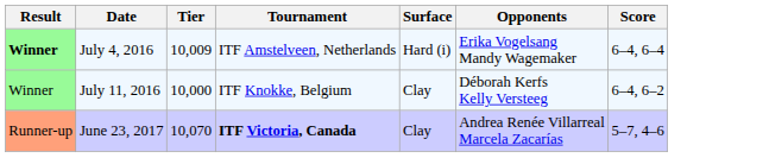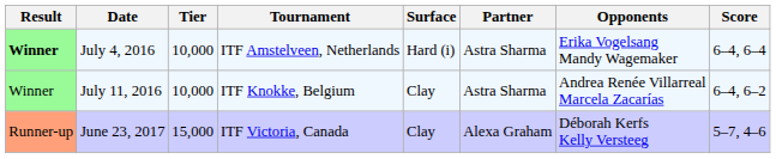 <table class="sortable wikitable">
 <tr>
 <th>Result</th>
 <th>Date</th>
 <th>Tier</th>
 <th>Tournament</th>
 <th>Surface</th>
+<th>Partner</th>
 <th>Opponents</th>
 <th class="unsortable">Score</th>
 </tr>
 <tr style="background:#f0f8ff;">
 <td style="background:#98fb98;"><strong>Winner</strong></td>
 <td>July 4, 2016</td>
-<td>10,009</td>
+<td>10,000</td>
 <td>ITF <a href='#'>Amstelveen</a>, Netherlands</td>
 <td>Hard (i)</td>
+<td> Astra Sharma</td>
 <td> <a href='#'>Erika Vogelsang</a> <br>  Mandy Wagemaker</td>
 <td>6–4, 6–4</td>
 </tr>
 <tr style="background:#f0f8ff;">
 <td style="background:#98fb98;">Winner</td>
 <td>July 11, 2016</td>
 <td>10,000</td>
 <td>ITF <a href='#'>Knokke</a>, Belgium</td>
 <td>Clay</td>
-<td> Déborah Kerfs <br>  <a href='#'>Kelly Versteeg</a></td>
+<td> Astra Sharma</td>
+<td> Andrea Renée Villarreal <br>  <a href='#'>Marcela Zacarías</a></td>
 <td>6–4, 6–2</td>
 </tr>
 <tr style="background:#ccccff;">
 <td style="background:#ffa07a;">Runner-up</td>
 <td>June 23, 2017</td>
-<td>10,070</td>
-<td><strong>ITF <a href='#'>Victoria</a>, Canada</strong></td>
+<td>15,000</td>
+<td>ITF <a href='#'>Victoria</a>, Canada</td>
 <td>Clay</td>
-<td> Andrea Renée Villarreal <br>  <a href='#'>Marcela Zacarías</a></td>
+<td> Alexa Graham</td>
+<td> Déborah Kerfs <br>  <a href='#'>Kelly Versteeg</a></td>
 <td>5–7, 4–6</td>
 </tr>
 </table>
